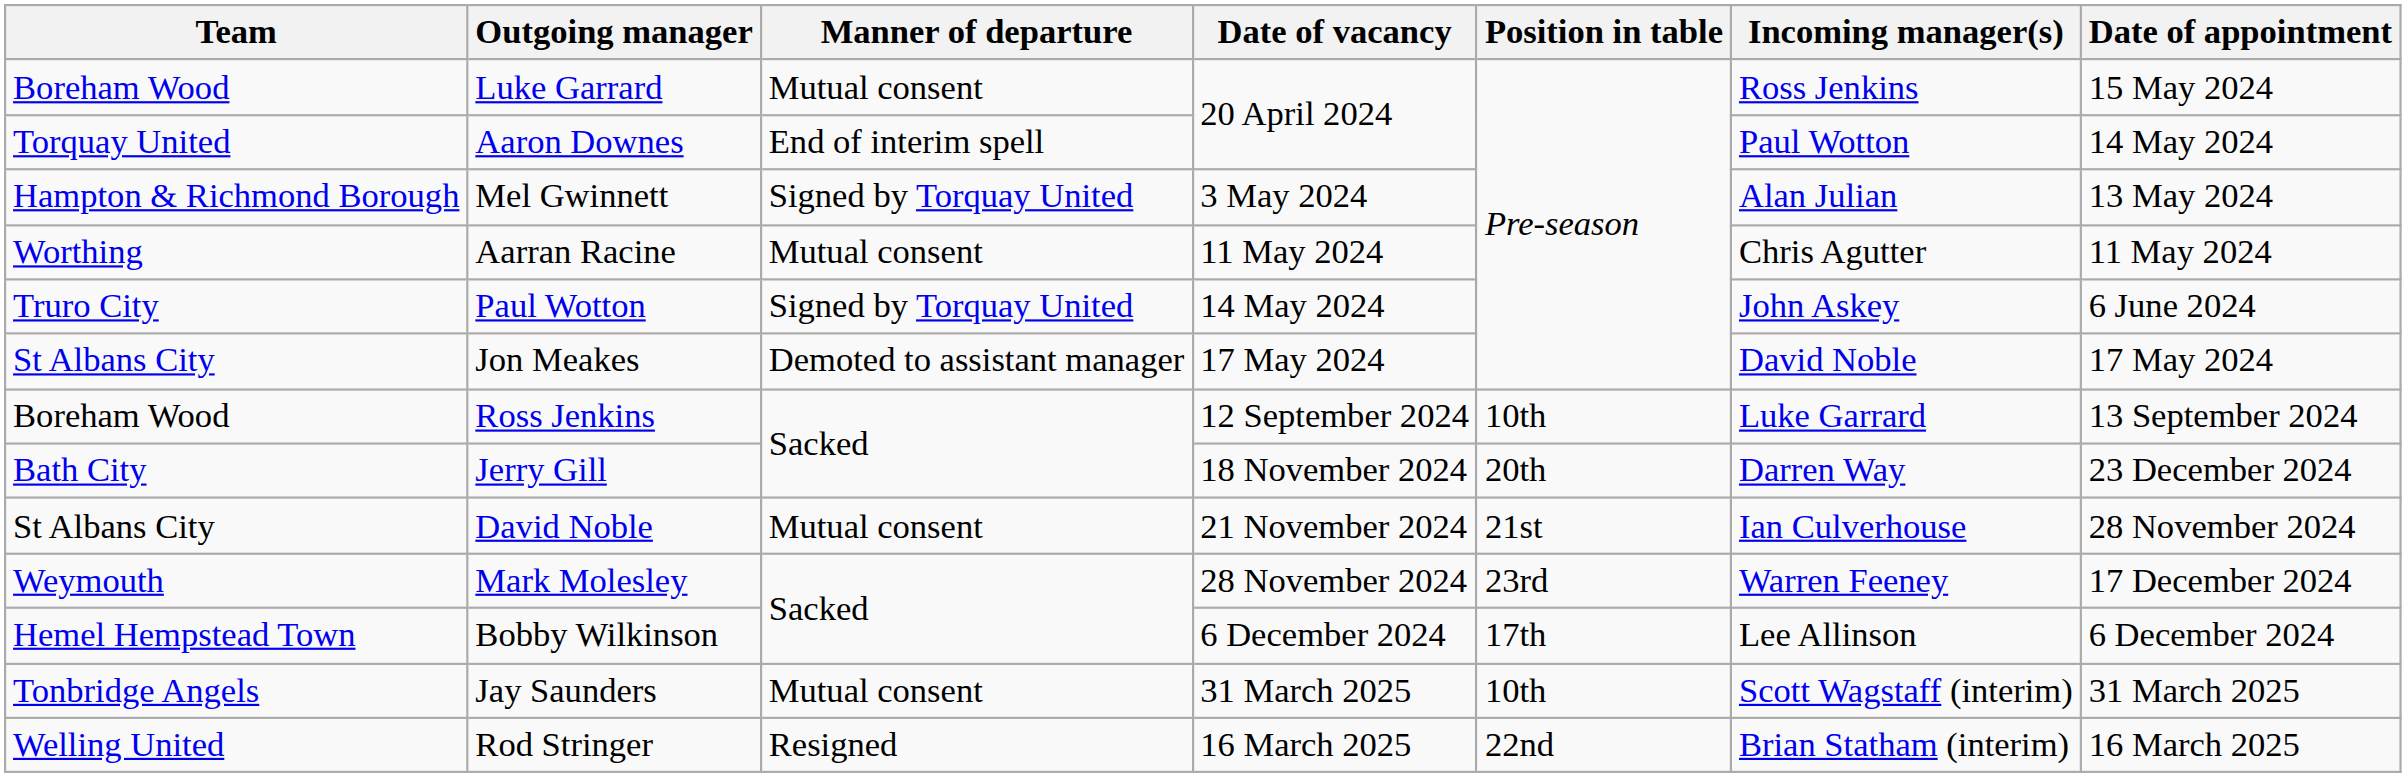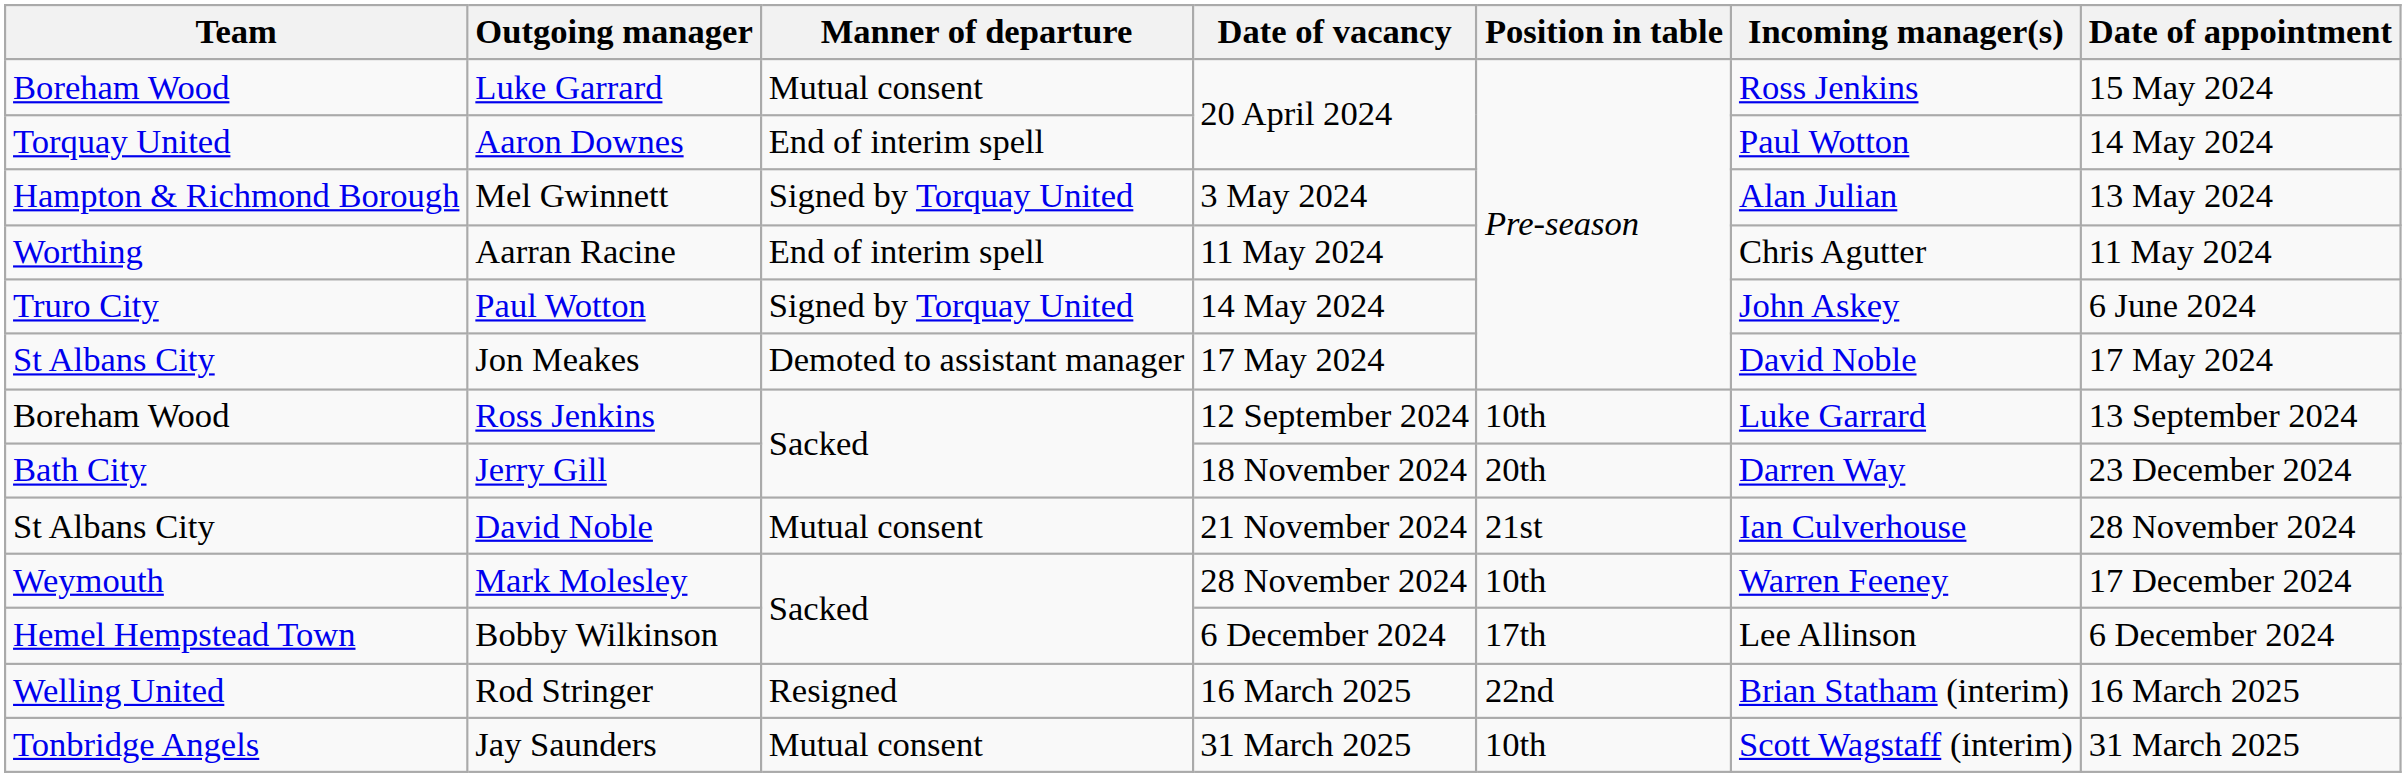 <table class="wikitable sortable" style="clear: both;">
 <tr>
 <th>Team</th>
 <th width-150>Outgoing manager</th>
 <th>Manner of departure</th>
 <th>Date of vacancy</th>
 <th>Position in table</th>
 <th>Incoming manager(s)</th>
 <th>Date of appointment</th>
 </tr>
 <tr>
 <td><a href='#'>Boreham Wood</a></td>
 <td> <a href='#'>Luke Garrard</a></td>
 <td>Mutual consent</td>
 <td rowspan="2">20 April 2024</td>
 <td rowspan="6"><em>Pre-season</em></td>
 <td> <a href='#'>Ross Jenkins</a></td>
 <td>15 May 2024</td>
 </tr>
 <tr>
 <td><a href='#'>Torquay United</a></td>
 <td> <a href='#'>Aaron Downes</a></td>
 <td>End of interim spell</td>
 <td> <a href='#'>Paul Wotton</a></td>
 <td>14 May 2024</td>
 </tr>
 <tr>
 <td><a href='#'>Hampton & Richmond Borough</a></td>
 <td> Mel Gwinnett</td>
 <td>Signed by <a href='#'>Torquay United</a></td>
 <td>3 May 2024</td>
 <td> <a href='#'>Alan Julian</a></td>
 <td>13 May 2024</td>
 </tr>
 <tr>
 <td><a href='#'>Worthing</a></td>
 <td> Aarran Racine</td>
-<td>Mutual consent</td>
+<td>End of interim spell</td>
 <td>11 May 2024</td>
 <td> Chris Agutter</td>
 <td>11 May 2024</td>
 </tr>
 <tr>
 <td><a href='#'>Truro City</a></td>
 <td> <a href='#'>Paul Wotton</a></td>
 <td>Signed by <a href='#'>Torquay United</a></td>
 <td>14 May 2024</td>
 <td> <a href='#'>John Askey</a></td>
 <td>6 June 2024</td>
 </tr>
 <tr>
 <td><a href='#'>St Albans City</a></td>
 <td> Jon Meakes</td>
 <td>Demoted to assistant manager</td>
 <td>17 May 2024</td>
 <td> <a href='#'>David Noble</a></td>
 <td>17 May 2024</td>
 </tr>
 <tr>
 <td>Boreham Wood</td>
 <td> <a href='#'>Ross Jenkins</a></td>
 <td rowspan="2">Sacked</td>
 <td>12 September 2024</td>
 <td>10th</td>
 <td> <a href='#'>Luke Garrard</a></td>
 <td>13 September 2024</td>
 </tr>
 <tr>
 <td><a href='#'>Bath City</a></td>
 <td> <a href='#'>Jerry Gill</a></td>
 <td>18 November 2024</td>
 <td>20th</td>
 <td> <a href='#'>Darren Way</a></td>
 <td>23 December 2024</td>
 </tr>
 <tr>
 <td>St Albans City</td>
 <td> <a href='#'>David Noble</a></td>
 <td>Mutual consent</td>
 <td>21 November 2024</td>
 <td>21st</td>
 <td> <a href='#'>Ian Culverhouse</a></td>
 <td>28 November 2024</td>
 </tr>
 <tr>
 <td><a href='#'>Weymouth</a></td>
 <td> <a href='#'>Mark Molesley</a></td>
 <td rowspan="2">Sacked</td>
 <td>28 November 2024</td>
-<td>23rd</td>
+<td>10th</td>
 <td> <a href='#'>Warren Feeney</a></td>
 <td>17 December 2024</td>
 </tr>
 <tr>
 <td><a href='#'>Hemel Hempstead Town</a></td>
 <td> Bobby Wilkinson</td>
 <td>6 December 2024</td>
 <td>17th</td>
 <td> Lee Allinson</td>
 <td>6 December 2024</td>
 </tr>
 <tr>
+<td><a href='#'>Welling United</a></td>
+<td> Rod Stringer</td>
+<td>Resigned</td>
+<td>16 March 2025</td>
+<td>22nd</td>
+<td> <a href='#'>Brian Statham</a> (interim)</td>
+<td>16 March 2025</td>
+</tr>
+<tr>
 <td><a href='#'>Tonbridge Angels</a></td>
 <td> Jay Saunders</td>
 <td>Mutual consent</td>
 <td>31 March 2025</td>
 <td>10th</td>
 <td> <a href='#'>Scott Wagstaff</a> (interim)</td>
 <td>31 March 2025</td>
 </tr>
-<tr>
-<td><a href='#'>Welling United</a></td>
-<td> Rod Stringer</td>
-<td>Resigned</td>
-<td>16 March 2025</td>
-<td>22nd</td>
-<td> <a href='#'>Brian Statham</a> (interim)</td>
-<td>16 March 2025</td>
-</tr>
 </table>
